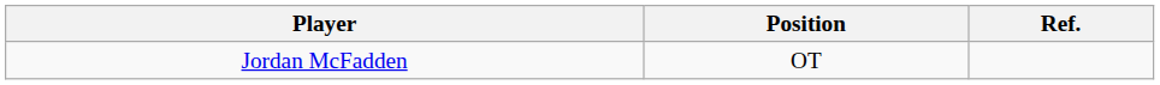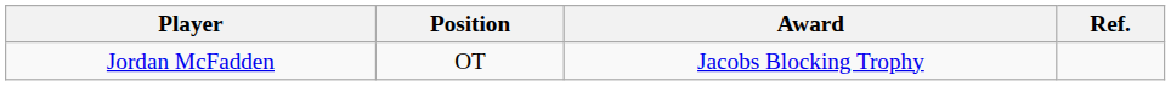 <table class="wikitable" style="width: 90%;text-align: center;">
 <tr>
 <th style=>Player</th>
 <th style=>Position</th>
+<th style=>Award</th>
 <th style=>Ref.</th>
 </tr>
 <tr align="center">
 <td><a href='#'>Jordan McFadden</a></td>
 <td>OT</td>
+<td><a href='#'>Jacobs Blocking Trophy</a></td>
 <td></td>
 </tr>
 </table>
